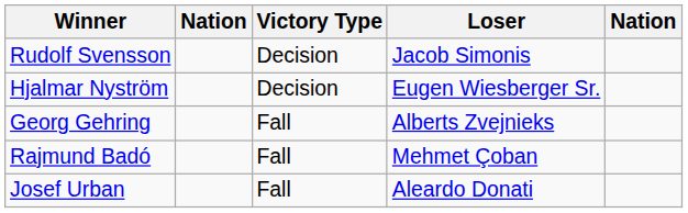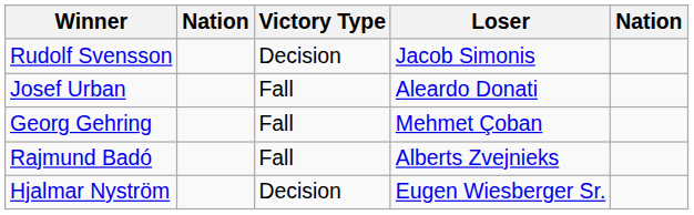 <table class="wikitable sortable" style="text-align:left;">
 <tr>
 <th>Winner</th>
 <th>Nation</th>
 <th>Victory Type</th>
 <th>Loser</th>
 <th>Nation</th>
 </tr>
 <tr>
 <td><a href='#'>Rudolf Svensson</a></td>
 <td></td>
 <td>Decision</td>
 <td><a href='#'>Jacob Simonis</a></td>
 <td></td>
 </tr>
 <tr>
+<td><a href='#'>Josef Urban</a></td>
+<td></td>
+<td>Fall</td>
+<td><a href='#'>Aleardo Donati</a></td>
+<td></td>
+</tr>
+<tr>
+<td><a href='#'>Georg Gehring</a></td>
+<td></td>
+<td>Fall</td>
+<td><a href='#'>Mehmet Çoban</a></td>
+<td></td>
+</tr>
+<tr>
+<td><a href='#'>Rajmund Badó</a></td>
+<td></td>
+<td>Fall</td>
+<td><a href='#'>Alberts Zvejnieks</a></td>
+<td></td>
+</tr>
+<tr>
 <td><a href='#'>Hjalmar Nyström</a></td>
 <td></td>
 <td>Decision</td>
 <td><a href='#'>Eugen Wiesberger Sr.</a></td>
 <td></td>
 </tr>
-<tr>
-<td><a href='#'>Georg Gehring</a></td>
-<td></td>
-<td>Fall</td>
-<td><a href='#'>Alberts Zvejnieks</a></td>
-<td></td>
-</tr>
-<tr>
-<td><a href='#'>Rajmund Badó</a></td>
-<td></td>
-<td>Fall</td>
-<td><a href='#'>Mehmet Çoban</a></td>
-<td></td>
-</tr>
-<tr>
-<td><a href='#'>Josef Urban</a></td>
-<td></td>
-<td>Fall</td>
-<td><a href='#'>Aleardo Donati</a></td>
-<td></td>
-</tr>
 </table>
